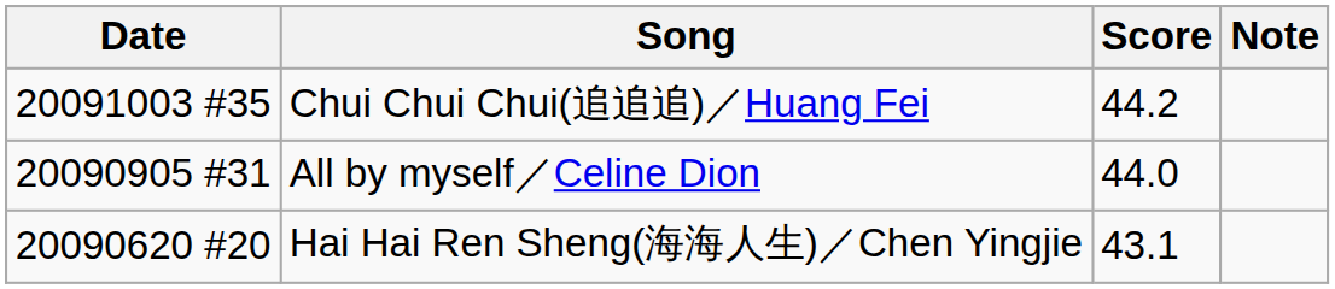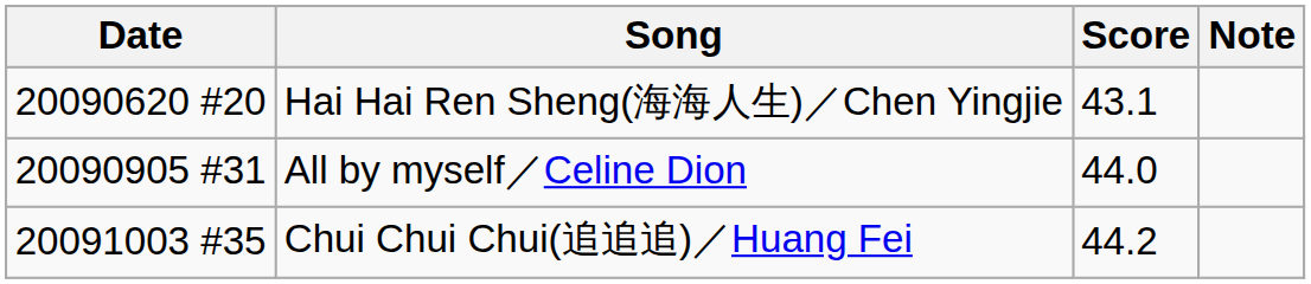 <table class="wikitable collapsible collapsed">
 <tr bgcolor="#efefef">
 <th>Date</th>
 <th>Song</th>
 <th>Score</th>
 <th>Note</th>
 </tr>
 <tr>
-<td>20091003 #35</td>
-<td>Chui Chui Chui(追追追)／<a href='#'>Huang Fei</a></td>
-<td>44.2</td>
+<td>20090620 #20</td>
+<td>Hai Hai Ren Sheng(海海人生)／Chen Yingjie</td>
+<td>43.1</td>
 <td></td>
 </tr>
 <tr>
 <td>20090905 #31</td>
 <td>All by myself／<a href='#'>Celine Dion</a></td>
 <td>44.0</td>
 <td></td>
 </tr>
 <tr>
-<td>20090620 #20</td>
-<td>Hai Hai Ren Sheng(海海人生)／Chen Yingjie</td>
-<td>43.1</td>
+<td>20091003 #35</td>
+<td>Chui Chui Chui(追追追)／<a href='#'>Huang Fei</a></td>
+<td>44.2</td>
 <td></td>
 </tr>
 </table>
